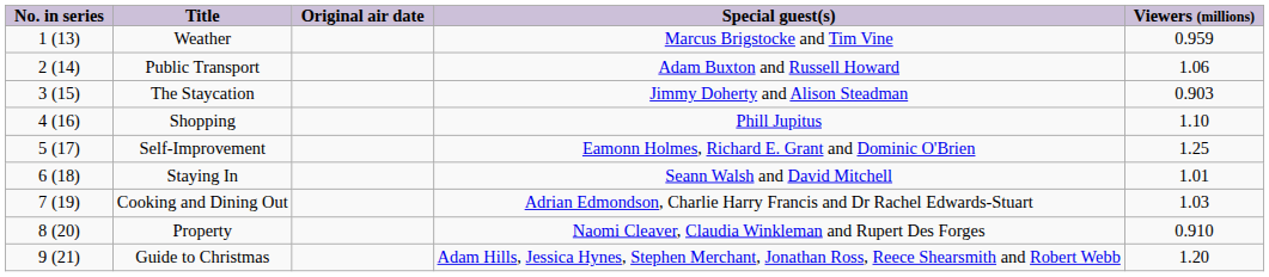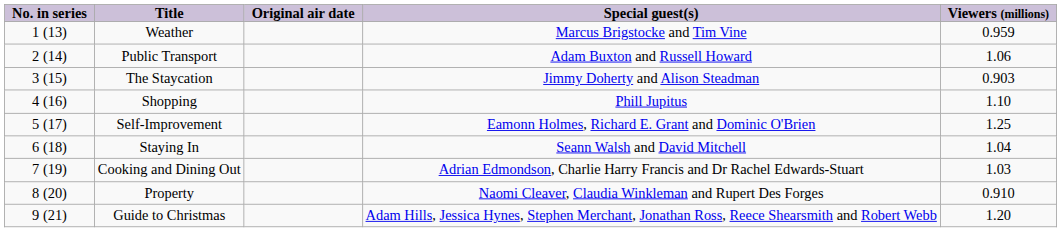 <table style="text-align:center;" class="wikitable">
 <tr>
 <th style="background-color:#CCC0D9; padding:0 8px;">No. in series</th>
 <th style="background-color:#CCC0D9; padding:0 8px;">Title</th>
 <th style="background-color:#CCC0D9; padding:0 8px;">Original air date</th>
 <th style="background-color:#CCC0D9; padding:0 8px;">Special guest(s)</th>
 <th style="background-color:#CCC0D9; padding:0 8px;">Viewers <small>(millions)</small></th>
 </tr>
 <tr>
 <td>1 (13)</td>
 <td>Weather</td>
 <td></td>
 <td><a href='#'>Marcus Brigstocke</a> and <a href='#'>Tim Vine</a></td>
 <td>0.959</td>
 </tr>
 <tr>
 <td>2 (14)</td>
 <td>Public Transport</td>
 <td></td>
 <td><a href='#'>Adam Buxton</a> and <a href='#'>Russell Howard</a></td>
 <td>1.06</td>
 </tr>
 <tr>
 <td>3 (15)</td>
 <td>The Staycation</td>
 <td></td>
 <td><a href='#'>Jimmy Doherty</a> and <a href='#'>Alison Steadman</a></td>
 <td>0.903</td>
 </tr>
 <tr>
 <td>4 (16)</td>
 <td>Shopping</td>
 <td></td>
 <td><a href='#'>Phill Jupitus</a></td>
 <td>1.10</td>
 </tr>
 <tr>
 <td>5 (17)</td>
 <td>Self-Improvement</td>
 <td></td>
 <td><a href='#'>Eamonn Holmes</a>, <a href='#'>Richard E. Grant</a> and <a href='#'>Dominic O'Brien</a></td>
 <td>1.25</td>
 </tr>
 <tr>
 <td>6 (18)</td>
 <td>Staying In</td>
 <td></td>
 <td><a href='#'>Seann Walsh</a> and <a href='#'>David Mitchell</a></td>
-<td>1.01</td>
+<td>1.04</td>
 </tr>
 <tr>
 <td>7 (19)</td>
 <td>Cooking and Dining Out</td>
 <td></td>
 <td><a href='#'>Adrian Edmondson</a>, Charlie Harry Francis and Dr Rachel Edwards-Stuart</td>
 <td>1.03</td>
 </tr>
 <tr>
 <td>8 (20)</td>
 <td>Property</td>
 <td></td>
 <td><a href='#'>Naomi Cleaver</a>, <a href='#'>Claudia Winkleman</a> and Rupert Des Forges</td>
 <td>0.910</td>
 </tr>
 <tr>
 <td>9 (21)</td>
 <td>Guide to Christmas</td>
 <td></td>
 <td><a href='#'>Adam Hills</a>, <a href='#'>Jessica Hynes</a>, <a href='#'>Stephen Merchant</a>, <a href='#'>Jonathan Ross</a>, <a href='#'>Reece Shearsmith</a> and <a href='#'>Robert Webb</a></td>
 <td>1.20</td>
 </tr>
 </table>
